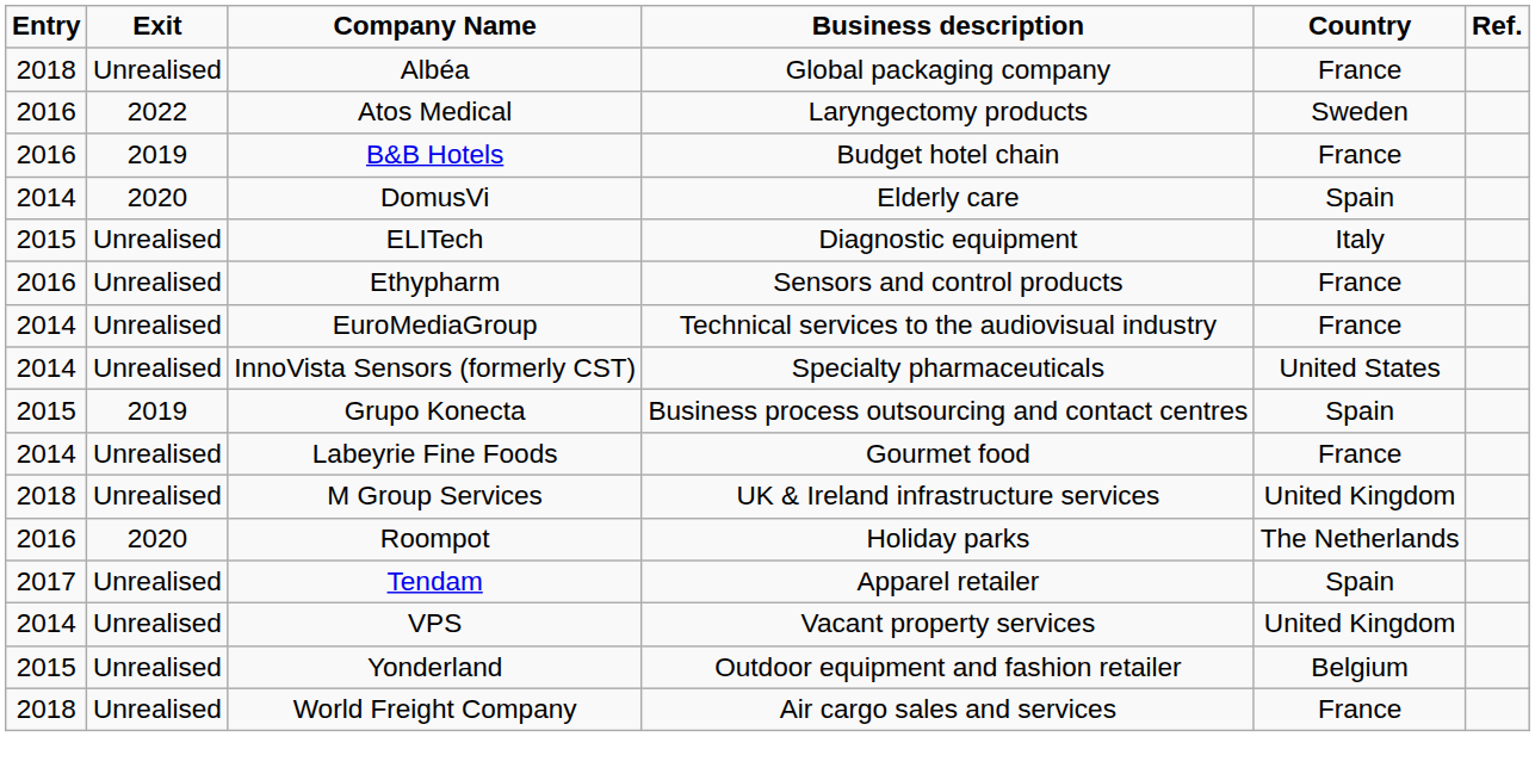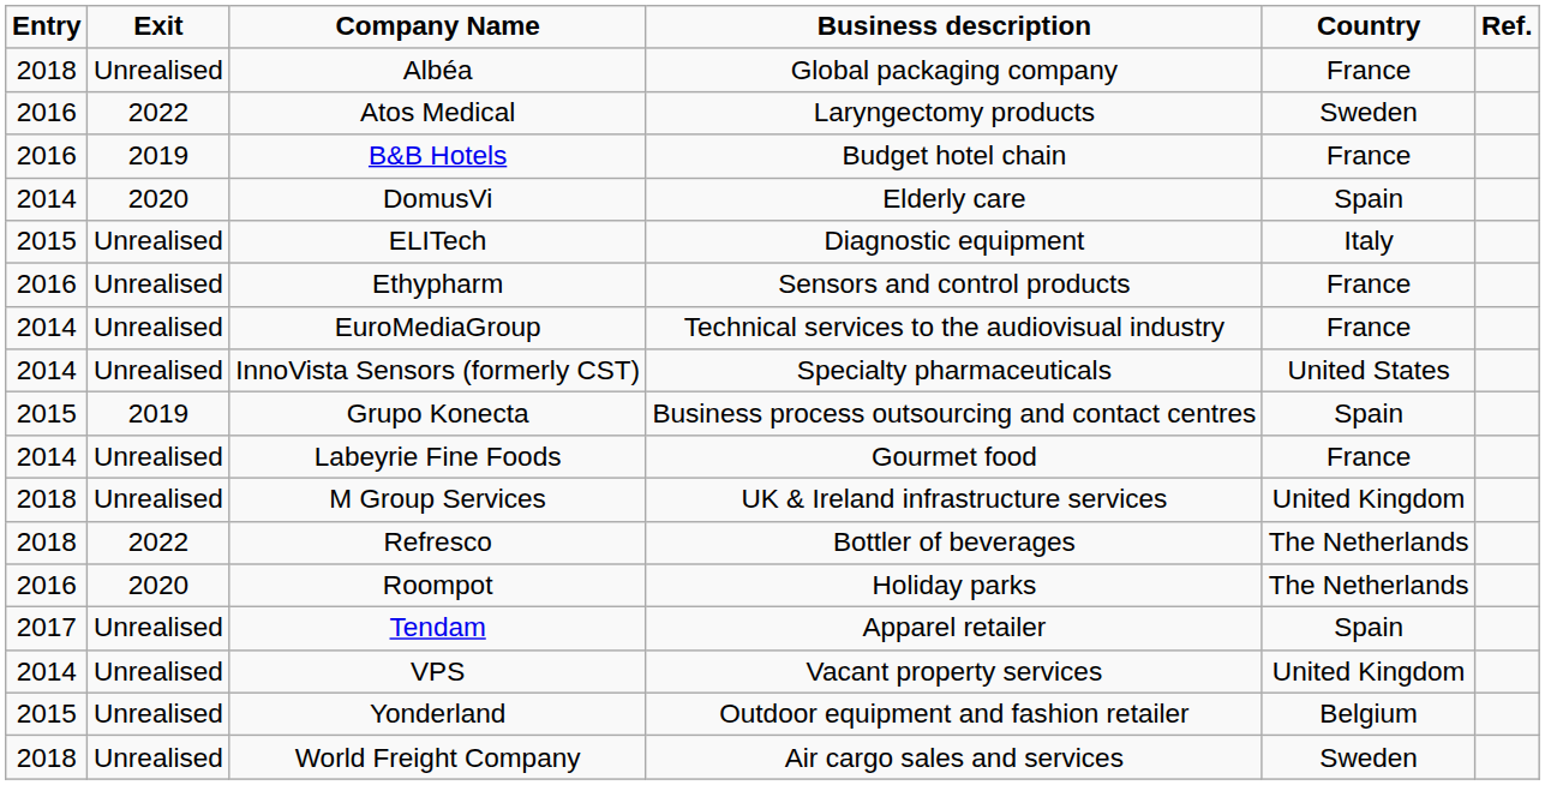 <table class="wikitable centre alternance" style="text-align:center;">
 <tr>
 <td><strong>Entry</strong></td>
 <td><strong>Exit</strong></td>
 <td><strong>Company Name</strong></td>
 <td><strong>Business description</strong></td>
 <td><strong>Country</strong></td>
 <td><strong>Ref.</strong></td>
 </tr>
 <tr>
 <td>2018</td>
 <td>Unrealised</td>
 <td>Albéa</td>
 <td>Global packaging company</td>
 <td>France</td>
 <td></td>
 </tr>
 <tr>
 <td>2016</td>
 <td>2022</td>
 <td>Atos Medical</td>
 <td>Laryngectomy products</td>
 <td>Sweden</td>
 <td></td>
 </tr>
 <tr>
 <td>2016</td>
 <td>2019</td>
 <td><a href='#'>B&B Hotels</a></td>
 <td>Budget hotel chain</td>
 <td>France</td>
 <td></td>
 </tr>
 <tr>
 <td>2014</td>
 <td>2020</td>
 <td>DomusVi</td>
 <td>Elderly care</td>
 <td>Spain</td>
 <td></td>
 </tr>
 <tr>
 <td>2015</td>
 <td>Unrealised</td>
 <td>ELITech</td>
 <td>Diagnostic equipment</td>
 <td>Italy</td>
 <td></td>
 </tr>
 <tr>
 <td>2016</td>
 <td>Unrealised</td>
 <td>Ethypharm</td>
 <td>Sensors and control products</td>
 <td>France</td>
 <td></td>
 </tr>
 <tr>
 <td>2014</td>
 <td>Unrealised</td>
 <td>EuroMediaGroup</td>
 <td>Technical services to the audiovisual industry</td>
 <td>France</td>
 <td></td>
 </tr>
 <tr>
 <td>2014</td>
 <td>Unrealised</td>
 <td>InnoVista Sensors (formerly CST)</td>
 <td>Specialty pharmaceuticals</td>
 <td>United States</td>
 <td></td>
 </tr>
 <tr>
 <td>2015</td>
 <td>2019</td>
 <td>Grupo Konecta</td>
 <td>Business process outsourcing and contact centres</td>
 <td>Spain</td>
 <td></td>
 </tr>
 <tr>
 <td>2014</td>
 <td>Unrealised</td>
 <td>Labeyrie Fine Foods</td>
 <td>Gourmet food</td>
 <td>France</td>
 <td></td>
 </tr>
 <tr>
 <td>2018</td>
 <td>Unrealised</td>
 <td>M Group Services</td>
 <td>UK & Ireland infrastructure services</td>
 <td>United Kingdom</td>
 <td></td>
 </tr>
 <tr>
+<td>2018</td>
+<td>2022</td>
+<td>Refresco</td>
+<td>Bottler of beverages</td>
+<td>The Netherlands</td>
+<td></td>
+</tr>
+<tr>
 <td>2016</td>
 <td>2020</td>
 <td>Roompot</td>
 <td>Holiday parks</td>
 <td>The Netherlands</td>
 <td></td>
 </tr>
 <tr>
 <td>2017</td>
 <td>Unrealised</td>
 <td><a href='#'>Tendam</a></td>
 <td>Apparel retailer</td>
 <td>Spain</td>
 <td></td>
 </tr>
 <tr>
 <td>2014</td>
 <td>Unrealised</td>
 <td>VPS</td>
 <td>Vacant property services</td>
 <td>United Kingdom</td>
 <td></td>
 </tr>
 <tr>
 <td>2015</td>
 <td>Unrealised</td>
 <td>Yonderland</td>
 <td>Outdoor equipment and fashion retailer</td>
 <td>Belgium</td>
 <td></td>
 </tr>
 <tr>
 <td>2018</td>
 <td>Unrealised</td>
 <td>World Freight Company</td>
 <td>Air cargo sales and services</td>
-<td>France</td>
+<td>Sweden</td>
 <td></td>
 </tr>
 </table>
